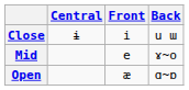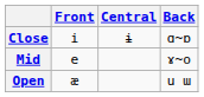 <table class="wikitable">
 <tr>
 <th></th>
+<th><a href='#'>Front</a></th>
 <th><a href='#'>Central</a></th>
-<th><a href='#'>Front</a></th>
 <th><a href='#'>Back</a></th>
 </tr>
 <tr align="center">
 <th><a href='#'>Close</a></th>
+<td>i</td>
 <td>ɨ</td>
-<td>i</td>
-<td>u ɯ</td>
+<td>ɑ~ɒ</td>
 </tr>
 <tr align="center">
 <th><a href='#'>Mid</a></th>
+<td>e</td>
 <td></td>
-<td>e</td>
 <td>ɤ~o</td>
 </tr>
 <tr align="center">
 <th><a href='#'>Open</a></th>
+<td>æ</td>
 <td></td>
-<td>æ</td>
-<td>ɑ~ɒ</td>
+<td>u ɯ</td>
 </tr>
 </table>
